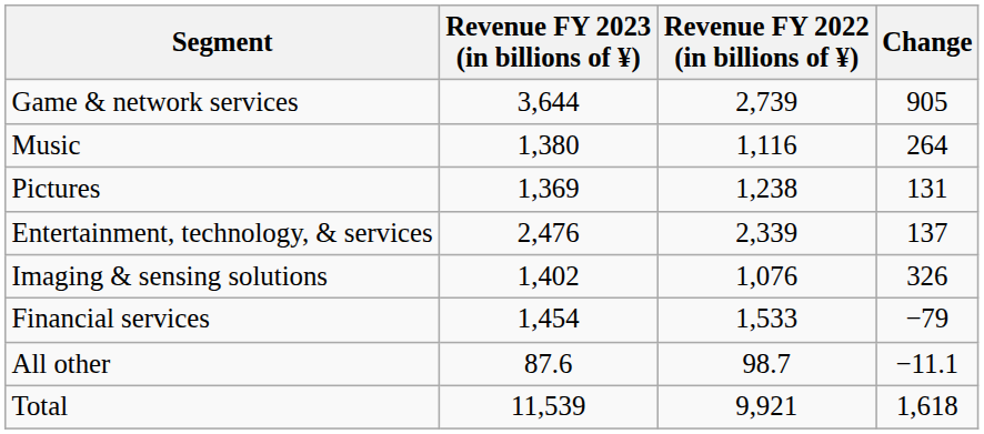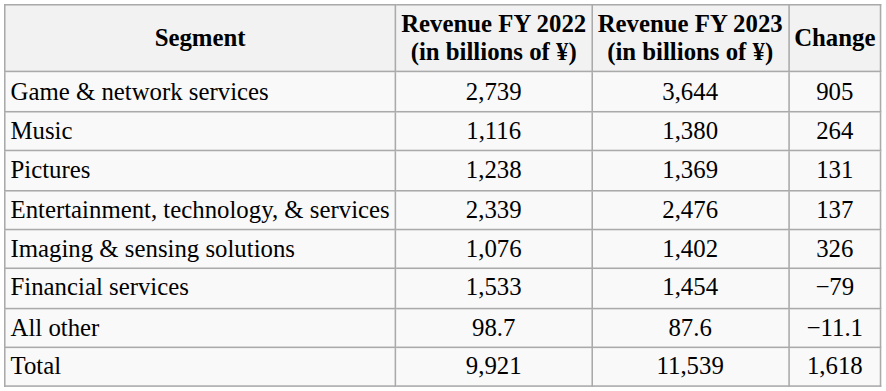 <table class="wikitable" style="text-align:center">
 <tr>
 <th>Segment</th>
+<th>Revenue FY 2022<br>(in billions of ¥)</th>
 <th>Revenue FY 2023<br>(in billions of ¥)</th>
-<th>Revenue FY 2022<br>(in billions of ¥)</th>
 <th>Change</th>
 </tr>
 <tr>
 <td style="text-align:left;">Game & network services</td>
+<td>2,739</td>
 <td>3,644</td>
-<td>2,739</td>
 <td>905</td>
 </tr>
 <tr>
 <td style="text-align:left;">Music</td>
+<td>1,116</td>
 <td>1,380</td>
-<td>1,116</td>
 <td>264</td>
 </tr>
 <tr>
 <td style="text-align:left;">Pictures</td>
+<td>1,238</td>
 <td>1,369</td>
-<td>1,238</td>
 <td>131</td>
 </tr>
 <tr>
 <td style="text-align:left;">Entertainment, technology, & services</td>
+<td>2,339</td>
 <td>2,476</td>
-<td>2,339</td>
 <td>137</td>
 </tr>
 <tr>
 <td style="text-align:left;">Imaging & sensing solutions</td>
+<td>1,076</td>
 <td>1,402</td>
-<td>1,076</td>
 <td>326</td>
 </tr>
 <tr>
 <td style="text-align:left;">Financial services</td>
+<td>1,533</td>
 <td>1,454</td>
-<td>1,533</td>
 <td>−79</td>
 </tr>
 <tr>
 <td style="text-align:left;">All other</td>
+<td>98.7</td>
 <td>87.6</td>
-<td>98.7</td>
 <td>−11.1</td>
 </tr>
 <tr>
 <td style="text-align:left;">Total</td>
+<td>9,921</td>
 <td>11,539</td>
-<td>9,921</td>
 <td>1,618</td>
 </tr>
 </table>
